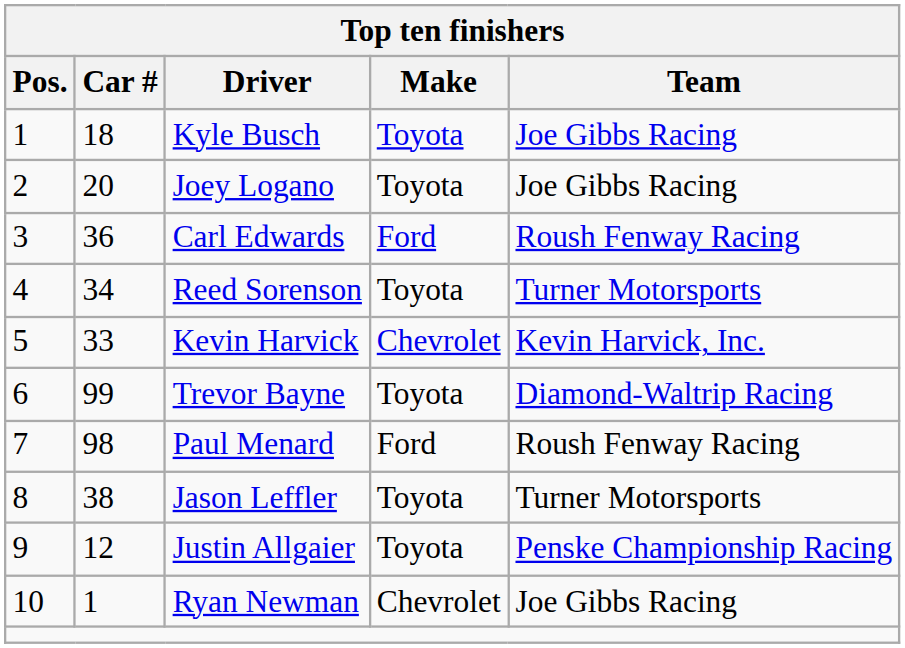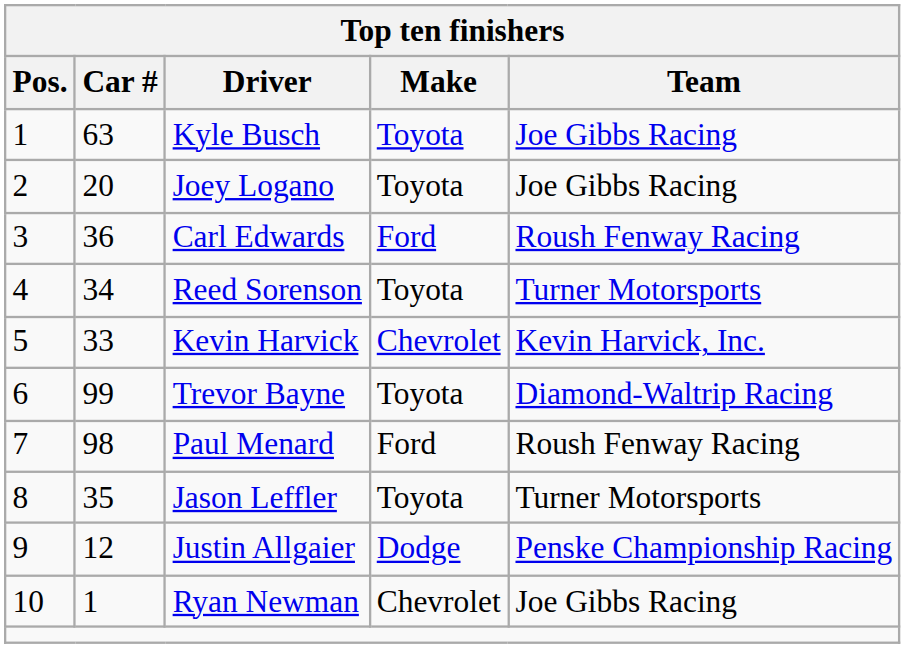 <table class="wikitable" style="font-size: 85%;">
 <tr>
 <th colspan=5 align=center>Top ten finishers</th>
 </tr>
 <tr>
 <th>Pos.</th>
 <th>Car #</th>
 <th>Driver</th>
 <th>Make</th>
 <th>Team</th>
 </tr>
 <tr>
 <td>1</td>
-<td>18</td>
+<td>63</td>
 <td><a href='#'>Kyle Busch</a></td>
 <td><a href='#'>Toyota</a></td>
 <td><a href='#'>Joe Gibbs Racing</a></td>
 </tr>
 <tr>
 <td>2</td>
 <td>20</td>
 <td><a href='#'>Joey Logano</a></td>
 <td>Toyota</td>
 <td>Joe Gibbs Racing</td>
 </tr>
 <tr>
 <td>3</td>
 <td>36</td>
 <td><a href='#'>Carl Edwards</a></td>
 <td><a href='#'>Ford</a></td>
 <td><a href='#'>Roush Fenway Racing</a></td>
 </tr>
 <tr>
 <td>4</td>
 <td>34</td>
 <td><a href='#'>Reed Sorenson</a></td>
 <td>Toyota</td>
 <td><a href='#'>Turner Motorsports</a></td>
 </tr>
 <tr>
 <td>5</td>
 <td>33</td>
 <td><a href='#'>Kevin Harvick</a></td>
 <td><a href='#'>Chevrolet</a></td>
 <td><a href='#'>Kevin Harvick, Inc.</a></td>
 </tr>
 <tr>
 <td>6</td>
 <td>99</td>
 <td><a href='#'>Trevor Bayne</a></td>
 <td>Toyota</td>
 <td><a href='#'>Diamond-Waltrip Racing</a></td>
 </tr>
 <tr>
 <td>7</td>
 <td>98</td>
 <td><a href='#'>Paul Menard</a></td>
 <td>Ford</td>
 <td>Roush Fenway Racing</td>
 </tr>
 <tr>
 <td>8</td>
-<td>38</td>
+<td>35</td>
 <td><a href='#'>Jason Leffler</a></td>
 <td>Toyota</td>
 <td>Turner Motorsports</td>
 </tr>
 <tr>
 <td>9</td>
 <td>12</td>
 <td><a href='#'>Justin Allgaier</a></td>
-<td>Toyota</td>
+<td><a href='#'>Dodge</a></td>
 <td><a href='#'>Penske Championship Racing</a></td>
 </tr>
 <tr>
 <td>10</td>
 <td>1</td>
 <td><a href='#'>Ryan Newman</a></td>
 <td>Chevrolet</td>
 <td>Joe Gibbs Racing</td>
 </tr>
 <tr>
 <td colspan=5 align=center></td>
 </tr>
 </table>
